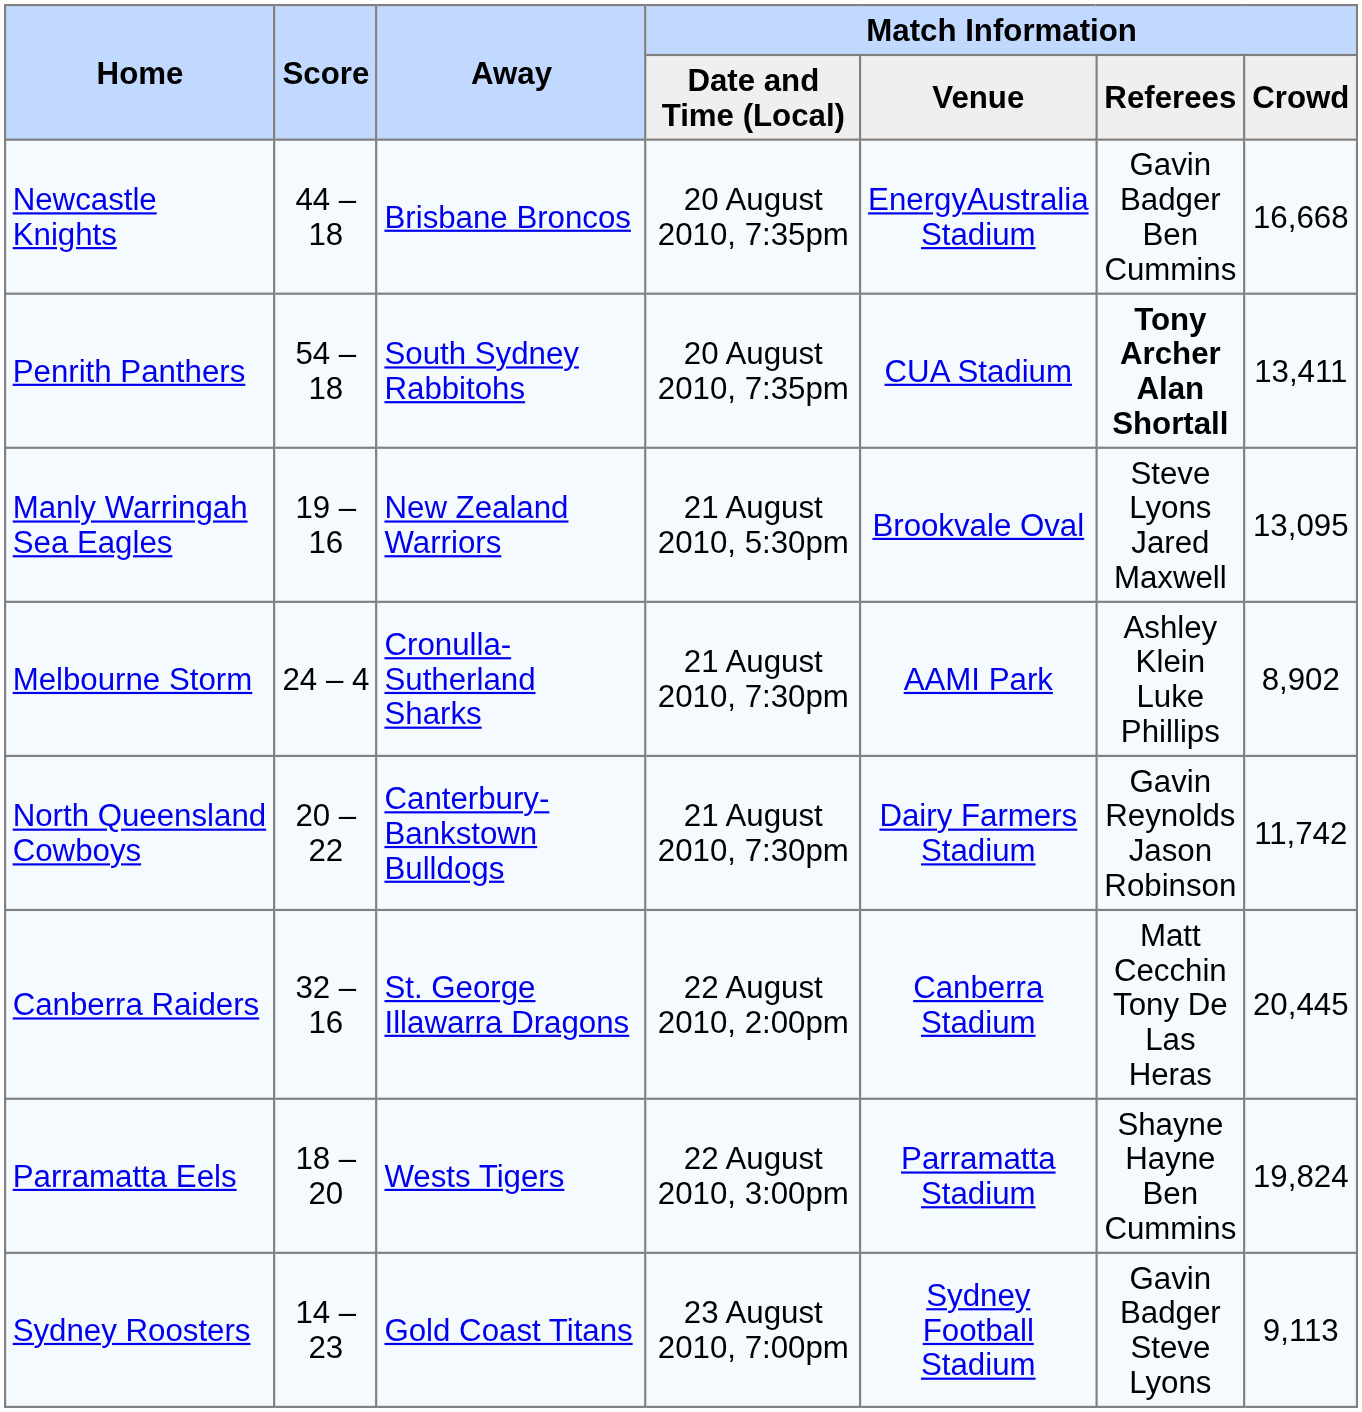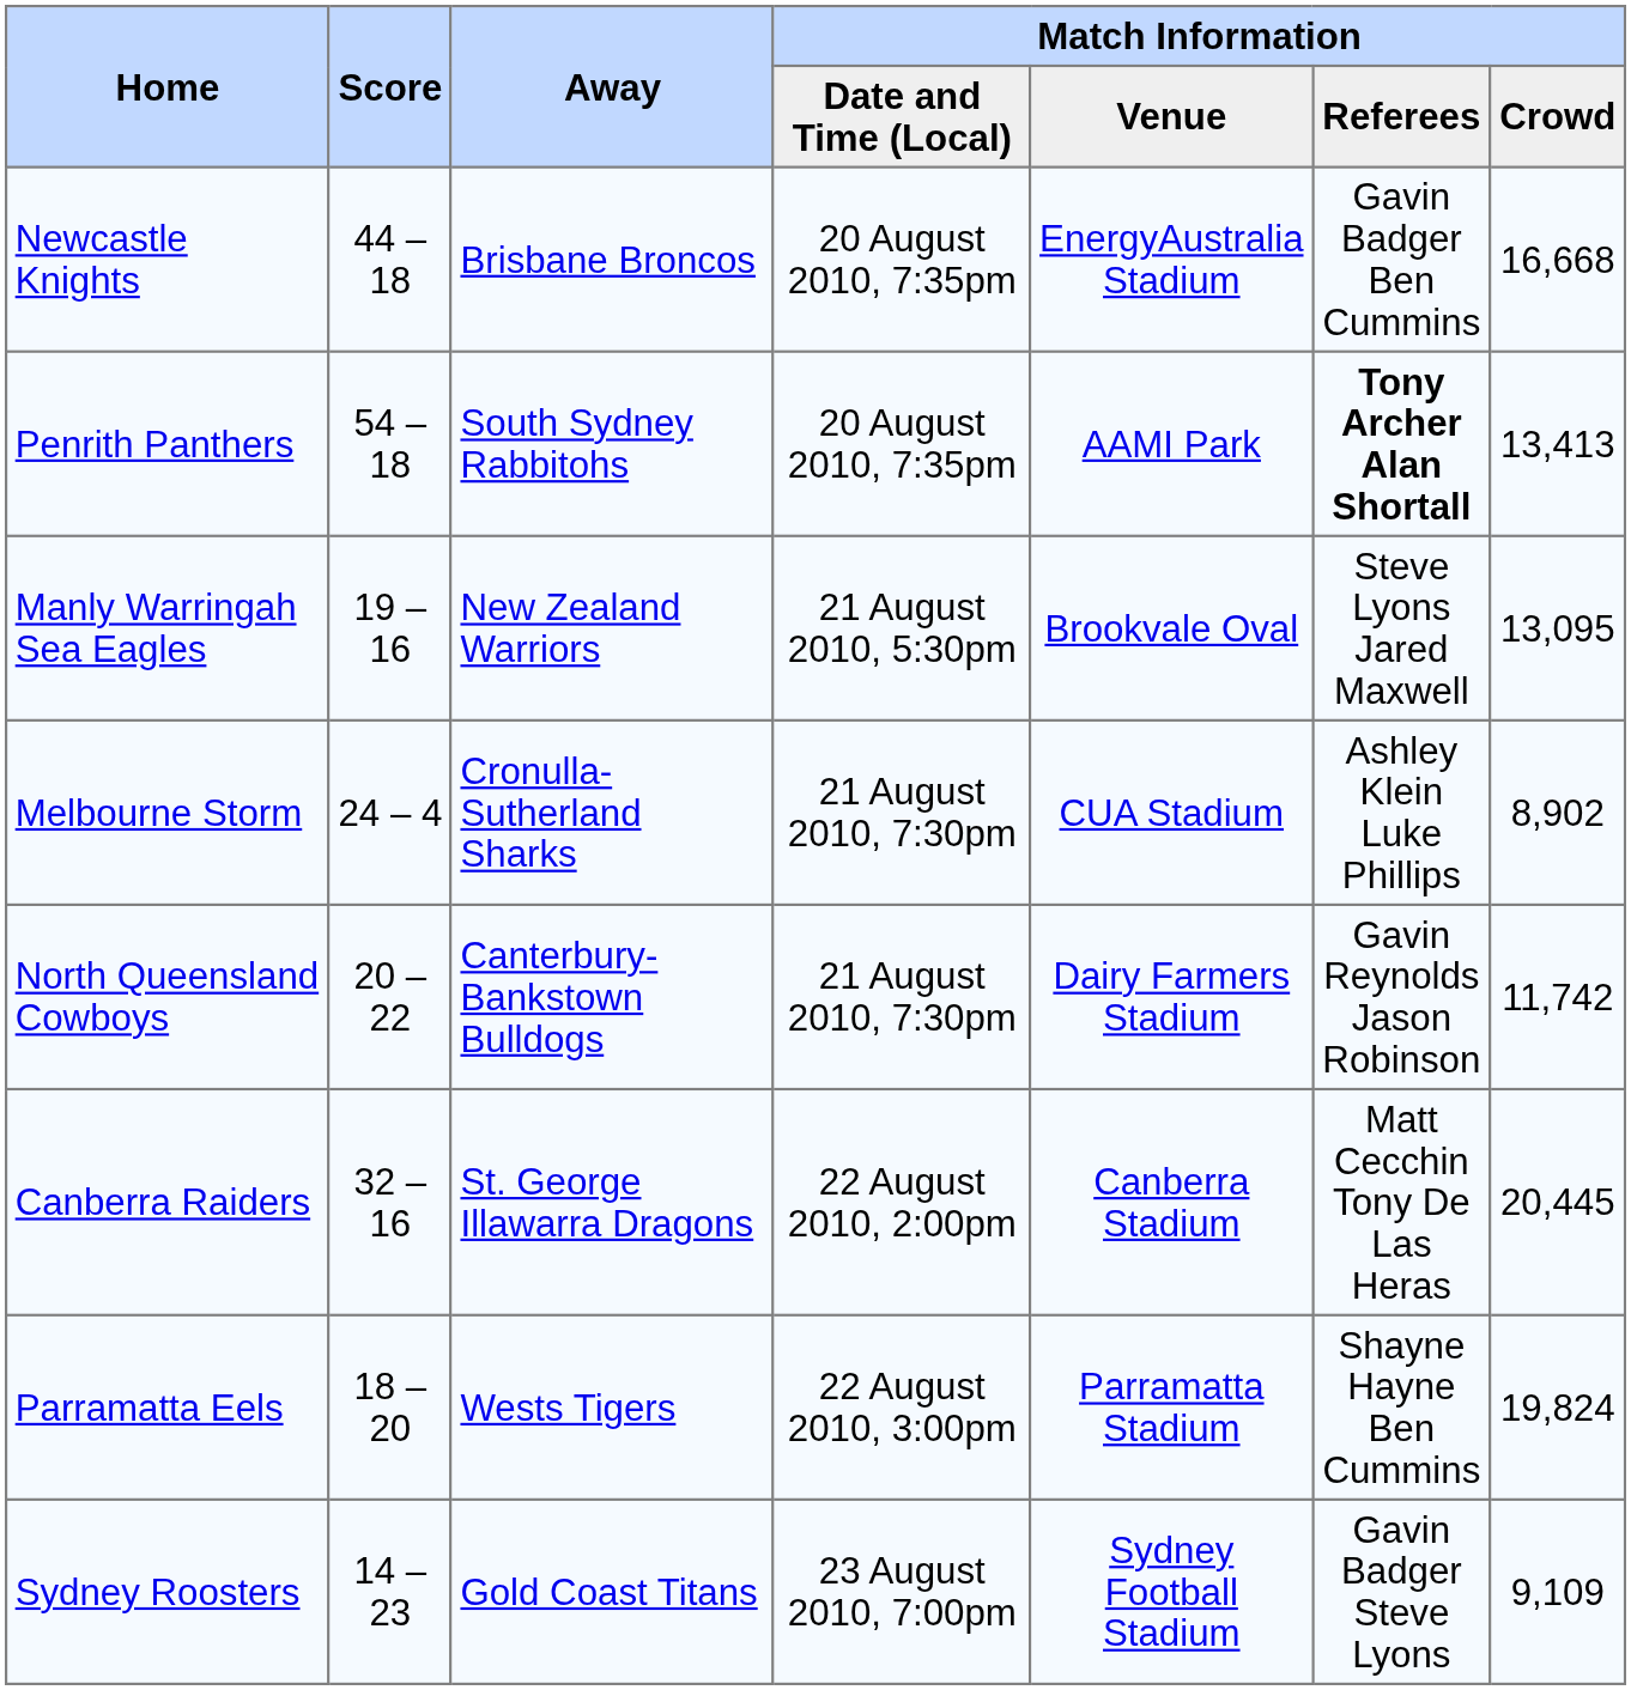 <table border="1" cellpadding="3" cellspacing="0" style="border-collapse:collapse; font-size:90%; width:100%">
 <tr style="background:#c1d8ff;">
 <th rowspan="2" style="width:21%;">Home</th>
 <th rowspan="2" style="width:6%;">Score</th>
 <th rowspan="2" style="width:21%;">Away</th>
 <th colspan=6>Match Information</th>
 </tr>
 <tr style="background:#efefef;">
 <th width=17%>Date and Time (Local)</th>
 <th width=17%>Venue</th>
 <th width=11%>Referees</th>
 <th width=7%>Crowd</th>
 </tr>
 <tr style="text-align:center; background:#f5faff;">
 <td align=left> <a href='#'>Newcastle Knights</a></td>
 <td>44 – 18</td>
 <td align=left> <a href='#'>Brisbane Broncos</a></td>
 <td>20 August 2010, 7:35pm</td>
 <td><a href='#'>EnergyAustralia Stadium</a></td>
 <td>Gavin Badger<br>Ben Cummins</td>
 <td>16,668</td>
 </tr>
 <tr style="text-align:center; background:#f5faff;">
 <td align=left> <a href='#'>Penrith Panthers</a></td>
 <td>54 – 18</td>
 <td align=left> <a href='#'>South Sydney Rabbitohs</a></td>
 <td>20 August 2010, 7:35pm</td>
-<td><a href='#'>CUA Stadium</a></td>
+<td><a href='#'>AAMI Park</a></td>
 <td><strong>Tony Archer<br>Alan Shortall</strong></td>
-<td>13,411</td>
+<td>13,413</td>
 </tr>
 <tr style="text-align:center; background:#f5faff;">
 <td align=left> <a href='#'>Manly Warringah Sea Eagles</a></td>
 <td>19 – 16</td>
 <td align=left> <a href='#'>New Zealand Warriors</a></td>
 <td>21 August 2010, 5:30pm</td>
 <td><a href='#'>Brookvale Oval</a></td>
 <td>Steve Lyons<br>Jared Maxwell</td>
 <td>13,095</td>
 </tr>
 <tr style="text-align:center; background:#f5faff;">
 <td align=left> <a href='#'>Melbourne Storm</a></td>
 <td>24 – 4</td>
 <td align=left> <a href='#'>Cronulla-Sutherland Sharks</a></td>
 <td>21 August 2010, 7:30pm</td>
-<td><a href='#'>AAMI Park</a></td>
+<td><a href='#'>CUA Stadium</a></td>
 <td>Ashley Klein<br>Luke Phillips</td>
 <td>8,902</td>
 </tr>
 <tr style="text-align:center; background:#f5faff;">
 <td align=left> <a href='#'>North Queensland Cowboys</a></td>
 <td>20 – 22</td>
 <td align=left> <a href='#'>Canterbury-Bankstown Bulldogs</a></td>
 <td>21 August 2010, 7:30pm</td>
 <td><a href='#'>Dairy Farmers Stadium</a></td>
 <td>Gavin Reynolds<br>Jason Robinson</td>
 <td>11,742</td>
 </tr>
 <tr style="text-align:center; background:#f5faff;">
 <td align=left> <a href='#'>Canberra Raiders</a></td>
 <td>32 – 16</td>
 <td align=left> <a href='#'>St. George Illawarra Dragons</a></td>
 <td>22 August 2010, 2:00pm</td>
 <td><a href='#'>Canberra Stadium</a></td>
 <td>Matt Cecchin<br>Tony De Las Heras</td>
 <td>20,445</td>
 </tr>
 <tr style="text-align:center; background:#f5faff;">
 <td align=left> <a href='#'>Parramatta Eels</a></td>
 <td>18 – 20</td>
 <td align=left> <a href='#'>Wests Tigers</a></td>
 <td>22 August 2010, 3:00pm</td>
 <td><a href='#'>Parramatta Stadium</a></td>
 <td>Shayne Hayne<br>Ben Cummins</td>
 <td>19,824</td>
 </tr>
 <tr style="text-align:center; background:#f5faff;">
 <td align=left> <a href='#'>Sydney Roosters</a></td>
 <td>14 – 23</td>
 <td align=left> <a href='#'>Gold Coast Titans</a></td>
 <td>23 August 2010, 7:00pm</td>
 <td><a href='#'>Sydney Football Stadium</a></td>
 <td>Gavin Badger<br>Steve Lyons</td>
-<td>9,113</td>
+<td>9,109</td>
 </tr>
 </table>
